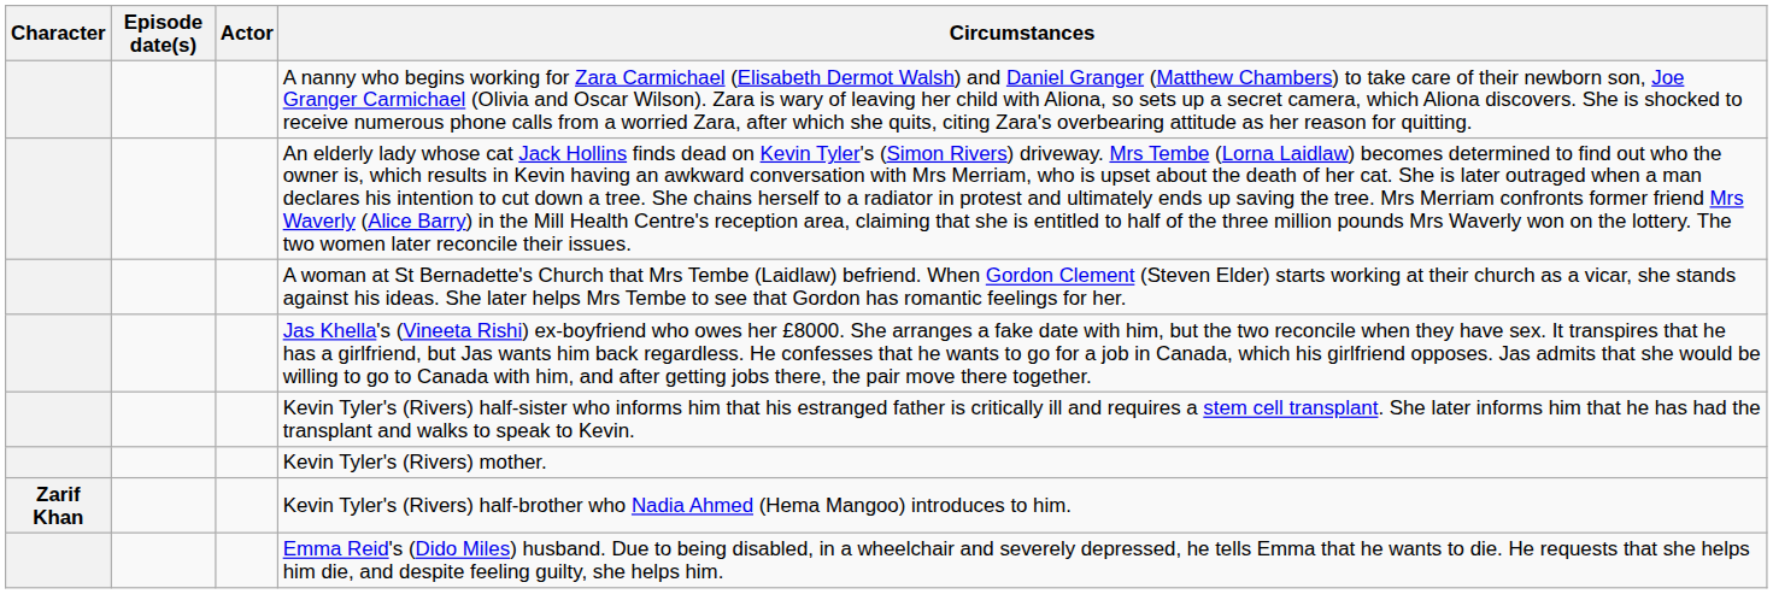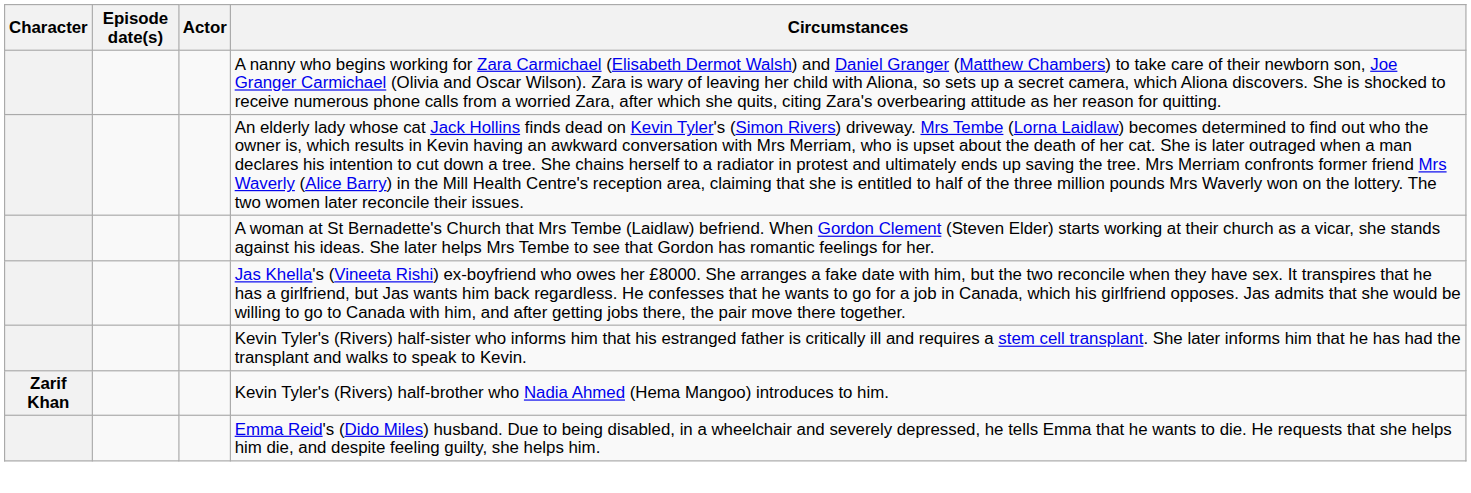 <table class="wikitable plainrowheaders" style="font-size:90%">
 <tr>
 <th scope="col">Character</th>
 <th scope="col">Episode date(s)</th>
 <th scope="col">Actor</th>
 <th scope="col">Circumstances</th>
 </tr>
 <tr>
 <th scope="row"> </th>
 <td></td>
 <td></td>
 <td>A nanny who begins working for <a href='#'>Zara Carmichael</a> (<a href='#'>Elisabeth Dermot Walsh</a>) and <a href='#'>Daniel Granger</a> (<a href='#'>Matthew Chambers</a>) to take care of their newborn son, <a href='#'>Joe Granger Carmichael</a> (Olivia and Oscar Wilson). Zara is wary of leaving her child with Aliona, so sets up a secret camera, which Aliona discovers. She is shocked to receive numerous phone calls from a worried Zara, after which she quits, citing Zara's overbearing attitude as her reason for quitting.</td>
 </tr>
 <tr>
 <th scope="row"> </th>
 <td><br><br></td>
 <td></td>
 <td>An elderly lady whose cat <a href='#'>Jack Hollins</a> finds dead on <a href='#'>Kevin Tyler</a>'s (<a href='#'>Simon Rivers</a>) driveway. <a href='#'>Mrs Tembe</a> (<a href='#'>Lorna Laidlaw</a>) becomes determined to find out who the owner is, which results in Kevin having an awkward conversation with Mrs Merriam, who is upset about the death of her cat. She is later outraged when a man declares his intention to cut down a tree. She chains herself to a radiator in protest and ultimately ends up saving the tree. Mrs Merriam confronts former friend <a href='#'>Mrs Waverly</a> (<a href='#'>Alice Barry</a>) in the Mill Health Centre's reception area, claiming that she is entitled to half of the three million pounds Mrs Waverly won on the lottery. The two women later reconcile their issues.</td>
 </tr>
 <tr>
 <th scope="row"> </th>
 <td></td>
 <td></td>
 <td>A woman at St Bernadette's Church that Mrs Tembe (Laidlaw) befriend. When <a href='#'>Gordon Clement</a> (Steven Elder) starts working at their church as a vicar, she stands against his ideas. She later helps Mrs Tembe to see that Gordon has romantic feelings for her.</td>
 </tr>
 <tr>
 <th scope="row"> </th>
 <td></td>
 <td></td>
 <td><a href='#'>Jas Khella</a>'s (<a href='#'>Vineeta Rishi</a>) ex-boyfriend who owes her £8000. She arranges a fake date with him, but the two reconcile when they have sex. It transpires that he has a girlfriend, but Jas wants him back regardless. He confesses that he wants to go for a job in Canada, which his girlfriend opposes. Jas admits that she would be willing to go to Canada with him, and after getting jobs there, the pair move there together.</td>
 </tr>
 <tr>
 <th scope="row"> </th>
 <td></td>
 <td></td>
 <td>Kevin Tyler's (Rivers) half-sister who informs him that his estranged father is critically ill and requires a <a href='#'>stem cell transplant</a>. She later informs him that he has had the transplant and walks to speak to Kevin.</td>
 </tr>
 <tr>
-<th scope="row"> </th>
-<td></td>
-<td></td>
-<td>Kevin Tyler's (Rivers) mother.</td>
-</tr>
-<tr>
 <th scope="row">Zarif Khan </th>
 <td></td>
 <td></td>
 <td>Kevin Tyler's (Rivers) half-brother who <a href='#'>Nadia Ahmed</a> (Hema Mangoo) introduces to him.</td>
 </tr>
 <tr>
 <th scope="row"> </th>
 <td></td>
 <td></td>
 <td><a href='#'>Emma Reid</a>'s (<a href='#'>Dido Miles</a>) husband. Due to being disabled, in a wheelchair and severely depressed, he tells Emma that he wants to die. He requests that she helps him die, and despite feeling guilty, she helps him.</td>
 </tr>
 </table>
